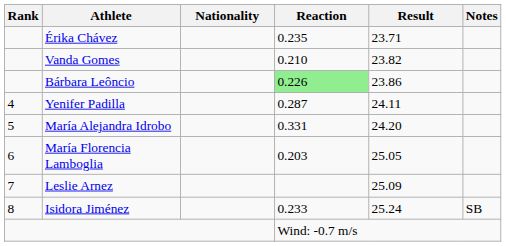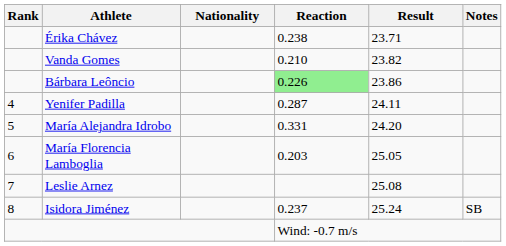 <table class="wikitable" style="font-size:95%" style="width:35em;" style="text-align:center">
 <tr>
 <th>Rank</th>
 <th width=150>Athlete</th>
 <th width=100>Nationality</th>
 <th width=100>Reaction</th>
 <th width=100>Result</th>
 <th>Notes</th>
 </tr>
 <tr>
 <td></td>
 <td align=left><a href='#'>Érika Chávez</a></td>
 <td align=left></td>
-<td>0.235</td>
+<td>0.238</td>
 <td>23.71</td>
 <td></td>
 </tr>
 <tr>
 <td></td>
 <td align=left><a href='#'>Vanda Gomes</a></td>
 <td align=left></td>
 <td>0.210</td>
 <td>23.82</td>
 <td></td>
 </tr>
 <tr>
 <td></td>
 <td align=left><a href='#'>Bárbara Leôncio</a></td>
 <td align=left></td>
 <td style="background: lightgreen;">0.226</td>
 <td>23.86</td>
 <td></td>
 </tr>
 <tr>
 <td>4</td>
 <td align=left><a href='#'>Yenifer Padilla</a></td>
 <td align=left></td>
 <td>0.287</td>
 <td>24.11</td>
 <td></td>
 </tr>
 <tr>
 <td>5</td>
 <td align=left><a href='#'>María Alejandra Idrobo</a></td>
 <td align=left></td>
 <td>0.331</td>
 <td>24.20</td>
 <td></td>
 </tr>
 <tr>
 <td>6</td>
 <td align=left><a href='#'>María Florencia Lamboglia</a></td>
 <td align=left></td>
 <td>0.203</td>
 <td>25.05</td>
 <td></td>
 </tr>
 <tr>
 <td>7</td>
 <td align=left><a href='#'>Leslie Arnez</a></td>
 <td align=left></td>
 <td></td>
-<td>25.09</td>
+<td>25.08</td>
 <td></td>
 </tr>
 <tr>
 <td>8</td>
 <td align=left><a href='#'>Isidora Jiménez</a></td>
 <td align=left></td>
-<td>0.233</td>
+<td>0.237</td>
 <td>25.24</td>
 <td>SB</td>
 </tr>
 <tr class="sortbottom">
 <td colspan=3></td>
 <td colspan="3" style="text-align:left;">Wind: -0.7 m/s</td>
 </tr>
 </table>
